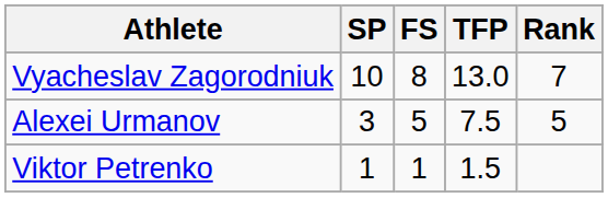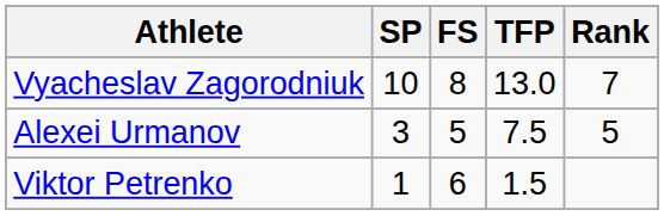 <table class="wikitable" border="1" style="font-size:90%">
 <tr>
 <th>Athlete</th>
 <th>SP</th>
 <th>FS</th>
 <th>TFP</th>
 <th>Rank</th>
 </tr>
 <tr align=center>
 <td align=left> <a href='#'>Vyacheslav Zagorodniuk</a></td>
 <td>10</td>
 <td>8</td>
 <td>13.0</td>
 <td>7</td>
 </tr>
 <tr align=center>
 <td align=left> <a href='#'>Alexei Urmanov</a></td>
 <td>3</td>
 <td>5</td>
 <td>7.5</td>
 <td>5</td>
 </tr>
 <tr align=center>
 <td align=left> <a href='#'>Viktor Petrenko</a></td>
 <td>1</td>
-<td>1</td>
+<td>6</td>
 <td>1.5</td>
 <td></td>
 </tr>
 </table>
